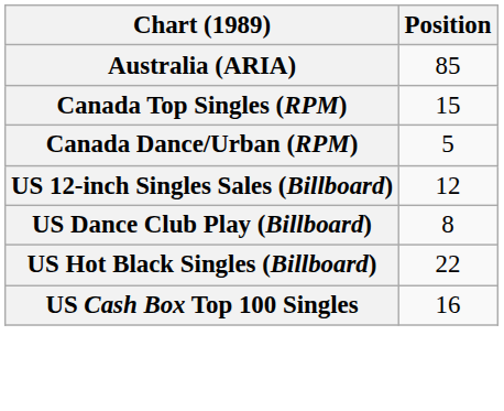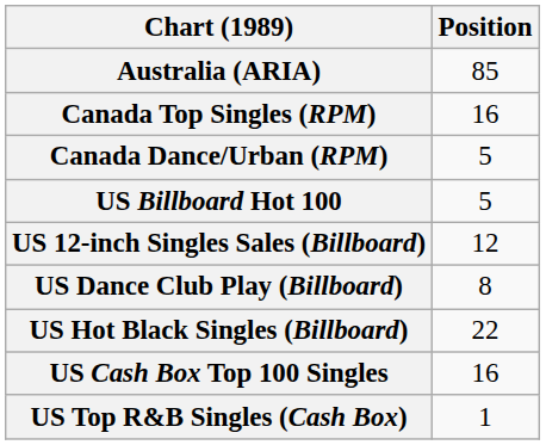 <table class="wikitable sortable plainrowheaders" style="text-align:center">
 <tr>
 <th scope="col">Chart (1989)</th>
 <th scope="col">Position</th>
 </tr>
 <tr>
 <th scope="row">Australia (ARIA)</th>
 <td>85</td>
 </tr>
 <tr>
 <th scope="row">Canada Top Singles (<em>RPM</em>)</th>
-<td>15</td>
+<td>16</td>
 </tr>
 <tr>
 <th scope="row">Canada Dance/Urban (<em>RPM</em>)</th>
+<td>5</td>
+</tr>
+<tr>
+<th scope="row">US <em>Billboard</em> Hot 100</th>
 <td>5</td>
 </tr>
 <tr>
 <th scope="row">US 12-inch Singles Sales (<em>Billboard</em>)</th>
 <td>12</td>
 </tr>
 <tr>
 <th scope="row">US Dance Club Play (<em>Billboard</em>)</th>
 <td>8</td>
 </tr>
 <tr>
 <th scope="row">US Hot Black Singles (<em>Billboard</em>)</th>
 <td>22</td>
 </tr>
 <tr>
 <th scope="row">US <em>Cash Box</em> Top 100 Singles</th>
 <td>16</td>
 </tr>
+<tr>
+<th scope="row">US Top R&B Singles (<em>Cash Box</em>)</th>
+<td>1</td>
+</tr>
 </table>
